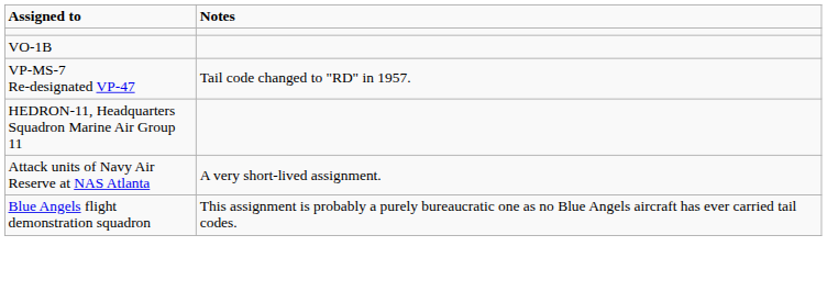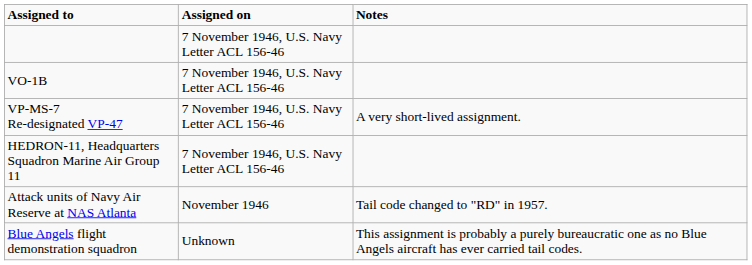 <table class="wikitable" style="width: 70%;">
 <tr>
 <td style="width: 200px;"><strong>Assigned to</strong></td>
+<td style="width: 200px;"><strong>Assigned on</strong></td>
 <td><strong>Notes</strong></td>
 </tr>
 <tr>
 <td></td>
+<td>7 November 1946, U.S. Navy Letter ACL 156-46</td>
 <td></td>
 </tr>
 <tr>
 <td>VO-1B</td>
+<td>7 November 1946, U.S. Navy Letter ACL 156-46</td>
 <td></td>
 </tr>
 <tr>
 <td>VP-MS-7<br>Re-designated <a href='#'>VP-47</a></td>
-<td>Tail code changed to "RD" in 1957.</td>
+<td>7 November 1946, U.S. Navy Letter ACL 156-46</td>
+<td>A very short-lived assignment.</td>
 </tr>
 <tr>
 <td>HEDRON-11, Headquarters Squadron Marine Air Group 11</td>
+<td>7 November 1946, U.S. Navy Letter ACL 156-46</td>
 <td></td>
 </tr>
 <tr>
 <td>Attack units of Navy Air Reserve at <a href='#'>NAS Atlanta</a></td>
-<td>A very short-lived assignment.</td>
+<td>November 1946</td>
+<td>Tail code changed to "RD" in 1957.</td>
 </tr>
 <tr>
 <td><a href='#'>Blue Angels</a> flight demonstration squadron</td>
+<td>Unknown</td>
 <td>This assignment is probably a purely bureaucratic one as no Blue Angels aircraft has ever carried tail codes.</td>
 </tr>
 </table>
